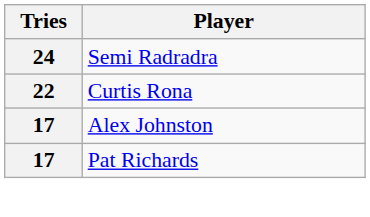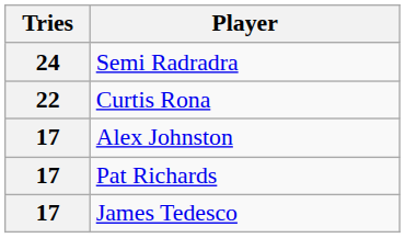 <table class="wikitable" style="text-align:left;">
 <tr>
 <th width=50>Tries</th>
 <th width=200>Player</th>
 </tr>
 <tr>
 <th>24</th>
 <td> <a href='#'>Semi Radradra</a></td>
 </tr>
 <tr>
 <th>22</th>
 <td> <a href='#'>Curtis Rona</a></td>
 </tr>
 <tr>
 <th>17</th>
 <td> <a href='#'>Alex Johnston</a></td>
 </tr>
 <tr>
 <th>17</th>
 <td> <a href='#'>Pat Richards</a></td>
 </tr>
+<tr>
+<th>17</th>
+<td> <a href='#'>James Tedesco</a></td>
+</tr>
 </table>
